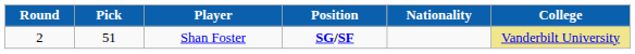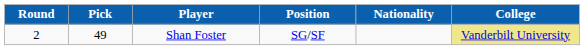 <table class="wikitable sortable sortable">
 <tr>
 <th style="background:#0b60ad; color:white" width="10%">Round</th>
 <th style="background:#0b60ad; color:white" width="10%">Pick</th>
 <th style="background:#0b60ad; color:white" width="20%">Player</th>
 <th style="background:#0b60ad; color:white" width="15%">Position</th>
 <th style="background:#0b60ad; color:white" width="15%">Nationality</th>
 <th style="background:#0b60ad; color:white" width="20%">College</th>
 </tr>
 <tr style="text-align: center">
 <td>2</td>
-<td>51</td>
+<td>49</td>
 <td><a href='#'>Shan Foster</a></td>
-<td><strong><a href='#'>SG</a>/<a href='#'>SF</a></strong></td>
+<td><a href='#'>SG</a>/<a href='#'>SF</a></td>
 <td></td>
 <td style="background: khaki;"><a href='#'>Vanderbilt University</a></td>
 </tr>
 </table>
